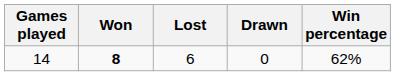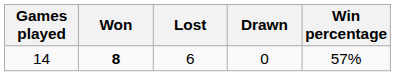 <table class="wikitable" style="text-align:center">
 <tr>
 <th width="70">Games played</th>
 <th width="70">Won</th>
 <th width="70">Lost</th>
 <th width="70">Drawn</th>
 <th width="70">Win percentage</th>
 </tr>
 <tr>
 <td>14</td>
 <td><strong>8</strong></td>
 <td>6</td>
 <td>0</td>
-<td>62%</td>
+<td>57%</td>
 </tr>
 </table>
